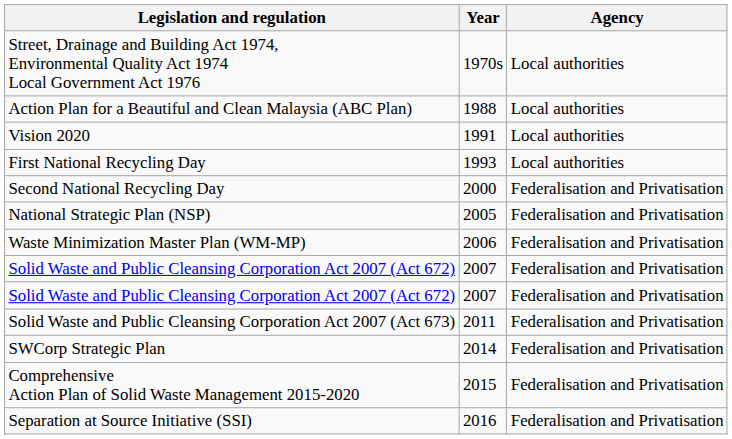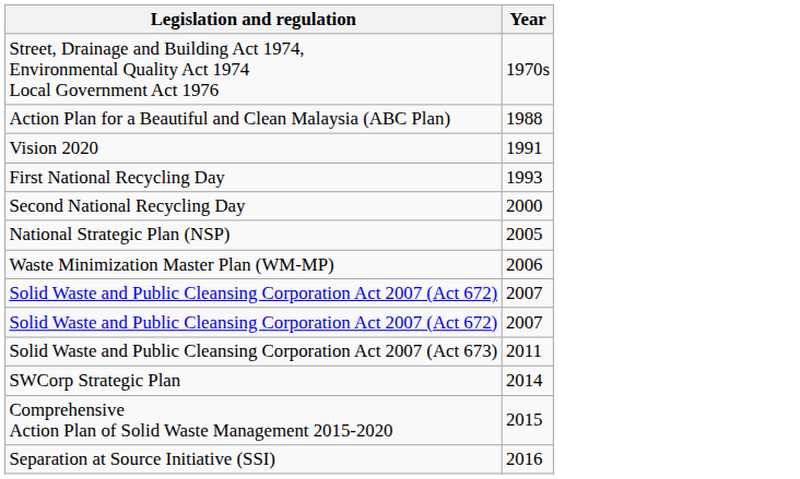 <table class="wikitable">
 <tr>
 <th>Legislation and regulation</th>
 <th>Year</th>
-<th>Agency</th>
 </tr>
 <tr>
 <td>Street, Drainage and Building Act 1974,<br>Environmental Quality Act 1974<br>Local Government Act 1976</td>
 <td>1970s</td>
-<td>Local authorities</td>
 </tr>
 <tr>
 <td>Action Plan for a Beautiful and Clean Malaysia (ABC Plan)</td>
 <td>1988</td>
-<td>Local authorities</td>
 </tr>
 <tr>
 <td>Vision 2020</td>
 <td>1991</td>
-<td>Local authorities</td>
 </tr>
 <tr>
 <td>First National Recycling Day</td>
 <td>1993</td>
-<td>Local authorities</td>
 </tr>
 <tr>
 <td>Second National Recycling Day</td>
 <td>2000</td>
-<td>Federalisation and Privatisation</td>
 </tr>
 <tr>
 <td>National Strategic Plan (NSP)</td>
 <td>2005</td>
-<td>Federalisation and Privatisation</td>
 </tr>
 <tr>
 <td>Waste Minimization Master Plan (WM-MP)</td>
 <td>2006</td>
-<td>Federalisation and Privatisation</td>
 </tr>
 <tr>
 <td><a href='#'>Solid Waste and Public Cleansing Corporation Act 2007 (Act 672)</a></td>
 <td>2007</td>
-<td>Federalisation and Privatisation</td>
 </tr>
 <tr>
 <td><a href='#'>Solid Waste and Public Cleansing Corporation Act 2007 (Act 672)</a></td>
 <td>2007</td>
-<td>Federalisation and Privatisation</td>
 </tr>
 <tr>
 <td>Solid Waste and Public Cleansing Corporation Act 2007 (Act 673)</td>
 <td>2011</td>
-<td>Federalisation and Privatisation</td>
 </tr>
 <tr>
 <td>SWCorp Strategic Plan</td>
 <td>2014</td>
-<td>Federalisation and Privatisation</td>
 </tr>
 <tr>
 <td>Comprehensive<br>Action Plan of Solid Waste Management 2015-2020</td>
 <td>2015</td>
-<td>Federalisation and Privatisation</td>
 </tr>
 <tr>
 <td>Separation at Source Initiative (SSI)</td>
 <td>2016</td>
-<td>Federalisation and Privatisation</td>
 </tr>
 </table>
